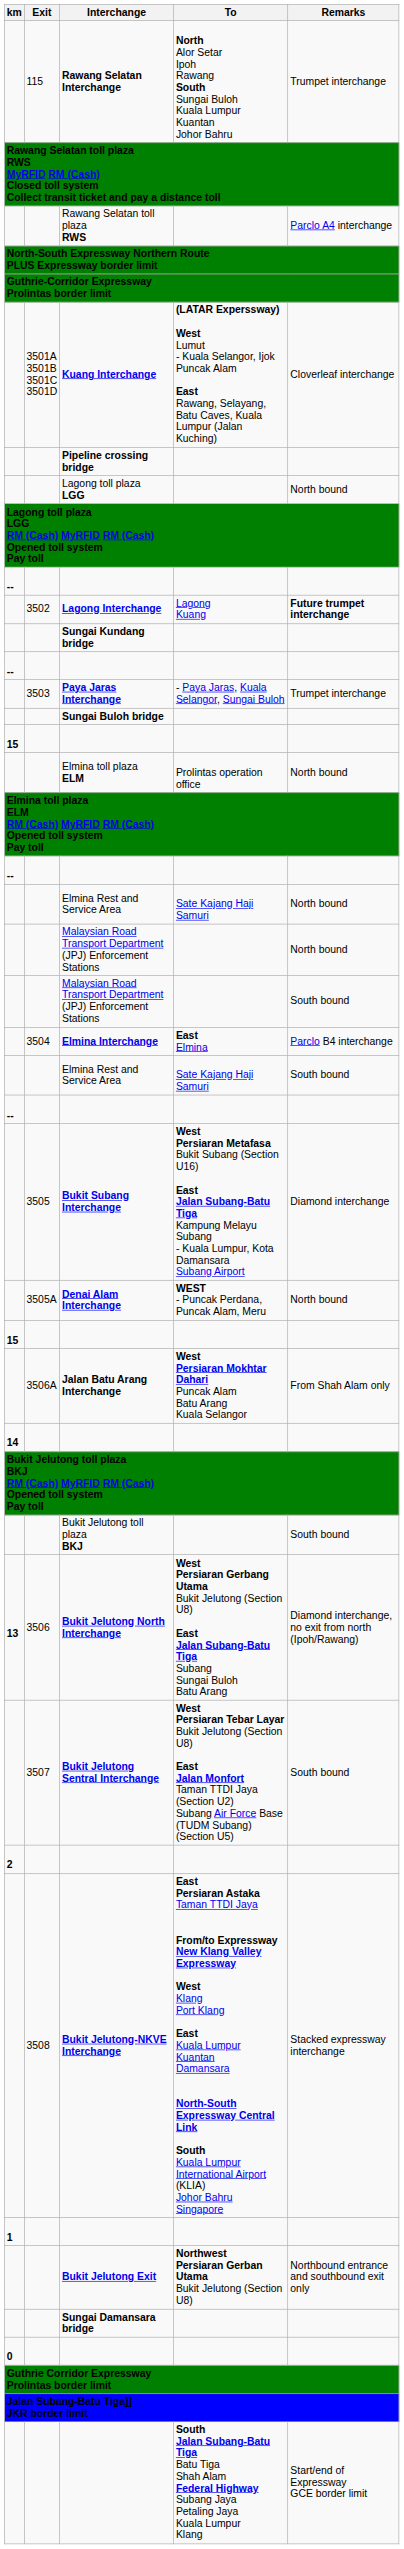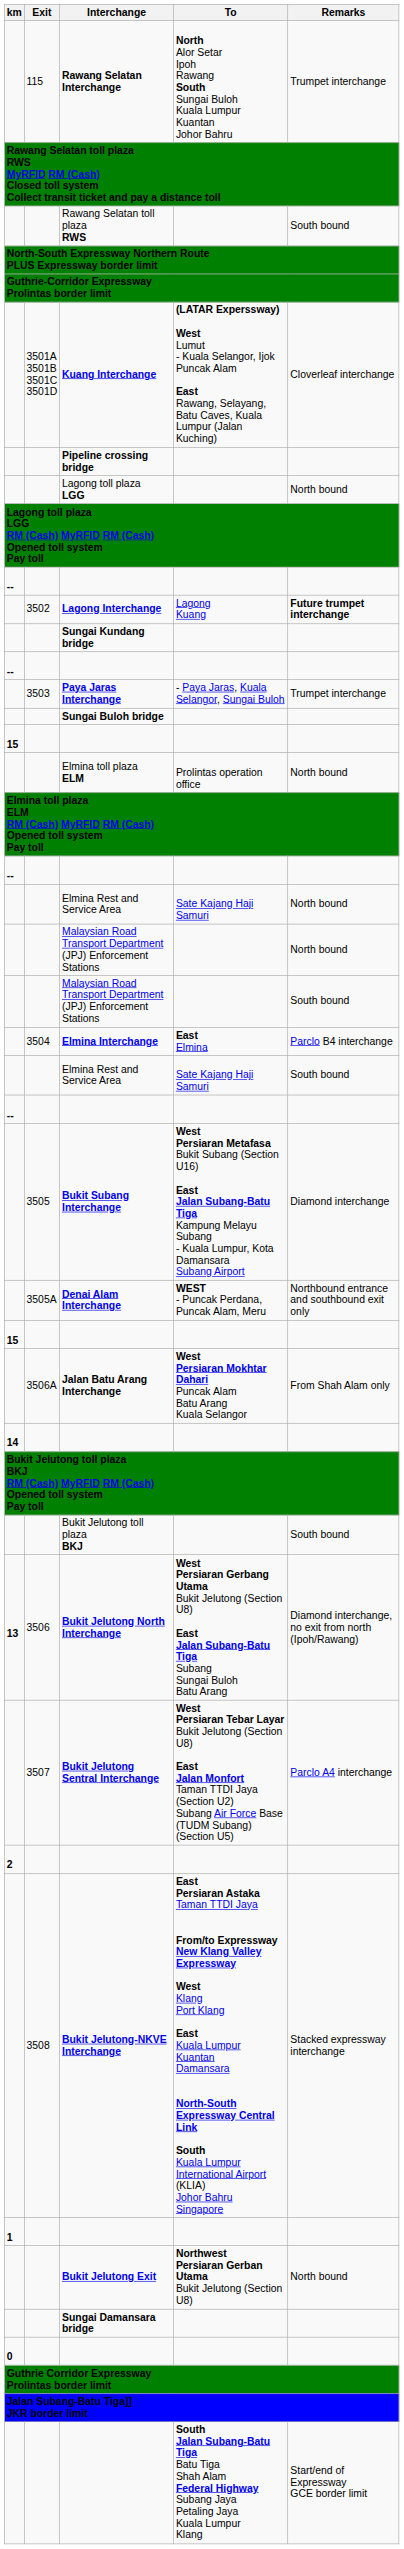 <table class="wikitable">
 <tr>
 <th>km</th>
 <th>Exit</th>
 <th>Interchange</th>
 <th>To</th>
 <th>Remarks</th>
 </tr>
 <tr>
 <td></td>
 <td>115</td>
 <td><strong>Rawang Selatan Interchange</strong></td>
 <td><strong></strong> <strong></strong><br><strong>North</strong><br>Alor Setar<br>Ipoh<br>Rawang<br><strong>South</strong><br>Sungai Buloh<br>Kuala Lumpur<br>Kuantan<br>Johor Bahru</td>
 <td>Trumpet interchange</td>
 </tr>
 <tr>
 <td style="width:600px" colspan="6" style="text-align:center" bgcolor="green"><strong><span>Rawang Selatan toll plaza<br>RWS<br>     <a href='#'><span>My</span><span>RFID</span></a>  <a href='#'><span>RM (Cash)</span></a><br>Closed toll system<br>Collect transit ticket and pay a distance toll</span></strong></td>
 </tr>
 <tr>
 <td></td>
 <td></td>
 <td>Rawang Selatan toll plaza<br><strong>RWS</strong><br></td>
 <td></td>
-<td><a href='#'>Parclo A4</a> interchange</td>
+<td>South bound</td>
 </tr>
 <tr>
 <td style="width:600px" colspan="6" style="text-align:center" bgcolor="green"><strong><span>  North-South Expressway Northern Route<br>PLUS Expressway border limit</span></strong></td>
 </tr>
 <tr>
 <td style="width:600px" colspan="6" style="text-align:center" bgcolor="green"><strong><span> Guthrie-Corridor Expressway<br>Prolintas border limit</span></strong></td>
 </tr>
 <tr>
 <td></td>
 <td>3501A<br>3501B<br>3501C<br>3501D</td>
 <td><strong><a href='#'>Kuang Interchange</a></strong></td>
 <td><strong></strong> <strong>(LATAR Experssway)</strong><br><br><strong>West</strong><br> Lumut<br> - Kuala Selangor, Ijok<br> Puncak Alam<br><br><strong>East</strong><br> Rawang, Selayang, Batu Caves, Kuala Lumpur (Jalan Kuching)</td>
 <td>Cloverleaf interchange</td>
 </tr>
 <tr>
 <td></td>
 <td></td>
 <td><strong>Pipeline crossing bridge</strong></td>
 <td></td>
 <td></td>
 </tr>
 <tr>
 <td></td>
 <td></td>
 <td> Lagong toll plaza<br><strong>LGG</strong></td>
 <td></td>
 <td>North bound</td>
 </tr>
 <tr>
 <td style="width:600px" colspan="6" style="text-align:center" bgcolor="green"><strong><span>Lagong toll plaza<br>LGG<br><a href='#'><span>RM (Cash)</span></a>    <a href='#'><span>My</span><span>RFID</span></a>   <a href='#'><span>RM (Cash)</span></a><br>Opened toll system<br>Pay toll</span></strong></td>
 </tr>
 <tr>
 <td><br><strong>--</strong></td>
 <td></td>
 <td></td>
 <td></td>
 <td></td>
 </tr>
 <tr>
 <td></td>
 <td>3502</td>
 <td><strong><a href='#'>Lagong Interchange</a></strong></td>
 <td> <a href='#'>Lagong</a><br> <a href='#'>Kuang</a></td>
 <td><strong>Future trumpet interchange</strong></td>
 </tr>
 <tr>
 <td></td>
 <td></td>
 <td><strong>Sungai Kundang bridge</strong></td>
 <td></td>
 <td></td>
 </tr>
 <tr>
 <td><br><strong>--</strong></td>
 <td></td>
 <td></td>
 <td></td>
 <td></td>
 </tr>
 <tr>
 <td></td>
 <td>3503</td>
 <td><strong><a href='#'>Paya Jaras Interchange</a></strong></td>
 <td> - <a href='#'>Paya Jaras</a>, <a href='#'>Kuala Selangor</a>, <a href='#'>Sungai Buloh</a></td>
 <td>Trumpet interchange</td>
 </tr>
 <tr>
 <td></td>
 <td></td>
 <td><strong>Sungai Buloh bridge</strong></td>
 <td></td>
 <td></td>
 </tr>
 <tr>
 <td><br><strong>15</strong></td>
 <td></td>
 <td></td>
 <td></td>
 <td></td>
 </tr>
 <tr>
 <td></td>
 <td></td>
 <td> Elmina toll plaza<br><strong>ELM</strong></td>
 <td><br>Prolintas operation office</td>
 <td>North bound</td>
 </tr>
 <tr>
 <td style="width:600px" colspan="6" style="text-align:center" bgcolor="green"><strong><span>Elmina toll plaza<br>ELM<br><a href='#'><span>RM (Cash)</span></a>    <a href='#'><span>My</span><span>RFID</span></a>    <a href='#'><span>RM (Cash)</span></a><br>Opened toll system<br>Pay toll</span></strong></td>
 </tr>
 <tr>
 <td><br><strong>--</strong></td>
 <td></td>
 <td></td>
 <td></td>
 <td></td>
 </tr>
 <tr>
 <td></td>
 <td></td>
 <td> Elmina Rest and Service Area</td>
 <td>   <br><a href='#'>Sate Kajang Haji Samuri</a></td>
 <td>North bound</td>
 </tr>
 <tr>
 <td></td>
 <td></td>
 <td> <a href='#'>Malaysian Road Transport Department</a> (JPJ) Enforcement Stations</td>
 <td></td>
 <td>North bound</td>
 </tr>
 <tr>
 <td></td>
 <td></td>
 <td> <a href='#'>Malaysian Road Transport Department</a> (JPJ) Enforcement Stations</td>
 <td></td>
 <td>South bound</td>
 </tr>
 <tr>
 <td></td>
 <td>3504</td>
 <td><strong><a href='#'>Elmina Interchange</a></strong></td>
 <td><strong>East</strong><br><a href='#'>Elmina</a></td>
 <td><a href='#'>Parclo</a> B4 interchange</td>
 </tr>
 <tr>
 <td></td>
 <td></td>
 <td> Elmina Rest and Service Area</td>
 <td>   <br><a href='#'>Sate Kajang Haji Samuri</a></td>
 <td>South bound</td>
 </tr>
 <tr>
 <td><br><strong>--</strong></td>
 <td></td>
 <td></td>
 <td></td>
 <td></td>
 </tr>
 <tr>
 <td></td>
 <td>3505</td>
 <td><strong><a href='#'>Bukit Subang Interchange</a></strong></td>
 <td><strong>West</strong><br><strong>Persiaran Metafasa</strong><br>Bukit Subang (Section U16)<br><br><strong>East</strong><br> <strong><a href='#'>Jalan Subang-Batu Tiga</a></strong><br> Kampung Melayu Subang<br><strong></strong> - Kuala Lumpur, Kota Damansara<br> <a href='#'>Subang Airport</a></td>
 <td>Diamond interchange</td>
 </tr>
 <tr>
 <td></td>
 <td>3505A</td>
 <td><strong><a href='#'>Denai Alam Interchange</a></strong></td>
 <td><strong>WEST</strong><br><strong></strong> - Puncak Perdana, Puncak Alam, Meru</td>
-<td>North bound</td>
+<td>Northbound entrance and southbound exit only</td>
 </tr>
 <tr>
 <td><br><strong>15</strong></td>
 <td></td>
 <td></td>
 <td></td>
 <td></td>
 </tr>
 <tr>
 <td></td>
 <td>3506A</td>
 <td><strong>Jalan Batu Arang Interchange</strong></td>
 <td><strong>West</strong><br> <strong><a href='#'>Persiaran Mokhtar Dahari</a></strong><br>Puncak Alam<br>Batu Arang<br>Kuala Selangor</td>
 <td>From Shah Alam only</td>
 </tr>
 <tr>
 <td><br><strong>14</strong></td>
 <td></td>
 <td></td>
 <td></td>
 <td></td>
 </tr>
 <tr>
 <td style="width:600px" colspan="6" style="text-align:center" bgcolor="green"><strong><span>Bukit Jelutong toll plaza<br>BKJ<br><a href='#'><span>RM (Cash)</span></a>    <a href='#'><span>My</span><span>RFID</span></a>    <a href='#'><span>RM (Cash)</span></a><br>Opened toll system<br>Pay toll</span></strong></td>
 </tr>
 <tr>
 <td></td>
 <td></td>
 <td> Bukit Jelutong toll plaza<br><strong>BKJ</strong></td>
 <td></td>
 <td>South bound</td>
 </tr>
 <tr>
 <td><br><strong>13</strong></td>
 <td>3506</td>
 <td><strong><a href='#'>Bukit Jelutong North Interchange</a></strong></td>
 <td><strong>West</strong><br><strong>Persiaran Gerbang Utama</strong><br>Bukit Jelutong (Section U8)<br><br><strong>East</strong><br>  <strong><a href='#'>Jalan Subang-Batu Tiga</a></strong><br>  Subang<br>  Sungai Buloh<br> Batu Arang</td>
 <td>Diamond interchange, no exit from north (Ipoh/Rawang)</td>
 </tr>
 <tr>
 <td></td>
 <td>3507</td>
 <td><strong><a href='#'>Bukit Jelutong Sentral Interchange</a></strong></td>
 <td><strong>West</strong><br><strong>Persiaran Tebar Layar</strong><br>Bukit Jelutong (Section U8)<br><br><strong>East</strong><br> <strong><a href='#'>Jalan Monfort</a></strong><br>Taman TTDI Jaya (Section U2)<br>Subang <a href='#'>Air Force</a> Base (TUDM Subang) (Section U5)</td>
-<td>South bound</td>
+<td><a href='#'>Parclo A4</a> interchange</td>
 </tr>
 <tr>
 <td><br><strong>2</strong></td>
 <td></td>
 <td></td>
 <td></td>
 <td></td>
 </tr>
 <tr>
 <td></td>
 <td>3508</td>
 <td><strong><a href='#'>Bukit Jelutong-NKVE Interchange</a></strong></td>
 <td><strong>East</strong><br><strong>Persiaran Astaka</strong><br><a href='#'>Taman TTDI Jaya</a><br><br><br><strong>From/to Expressway</strong>  <br>  <strong><a href='#'>New Klang Valley Expressway</a></strong><br><br><strong>West</strong><br> <a href='#'>Klang</a><br>  <a href='#'>Port Klang</a> <br><br><strong>East</strong><br>  <a href='#'>Kuala Lumpur</a><br>   <a href='#'>Kuantan</a><br>  <a href='#'>Damansara</a><br><br><br>  <strong><a href='#'>North-South Expressway Central Link</a></strong><br><br><strong>South</strong><br>  <a href='#'>Kuala Lumpur International Airport</a> (KLIA) <br>  <a href='#'>Johor Bahru</a><br>  <a href='#'>Singapore</a></td>
 <td>Stacked expressway interchange</td>
 </tr>
 <tr>
 <td><br><strong>1</strong></td>
 <td></td>
 <td></td>
 <td></td>
 <td></td>
 </tr>
 <tr>
 <td></td>
 <td></td>
 <td><strong><a href='#'>Bukit Jelutong Exit</a></strong></td>
 <td><strong>Northwest</strong><br><strong>Persiaran Gerban Utama</strong><br>Bukit Jelutong (Section U8)</td>
-<td>Northbound entrance and southbound exit only</td>
+<td>North bound</td>
 </tr>
 <tr>
 <td></td>
 <td></td>
 <td><strong>Sungai Damansara bridge</strong></td>
 <td></td>
 <td></td>
 </tr>
 <tr>
 <td><br><strong>0</strong></td>
 <td></td>
 <td></td>
 <td></td>
 <td></td>
 </tr>
 <tr>
 <td style="width:600px" colspan="6" style="text-align:center" bgcolor="green"><strong><span> Guthrie Corridor Expressway<br>Prolintas border limit</span></strong></td>
 </tr>
 <tr>
 <td style="width:600px" colspan="6" style="text-align:center" bgcolor="blue"><strong><span> Jalan Subang-Batu Tiga]]<br>JKR border limit</span></strong></td>
 </tr>
 <tr>
 <td></td>
 <td></td>
 <td></td>
 <td><strong>South</strong><br> <strong><a href='#'>Jalan Subang-Batu Tiga</a></strong><br>Batu Tiga<br>Shah Alam<br> <strong><a href='#'>Federal Highway</a></strong><br>Subang Jaya<br>Petaling Jaya<br>Kuala Lumpur<br>Klang</td>
 <td>Start/end of Expressway<br>GCE border limit</td>
 </tr>
 </table>
